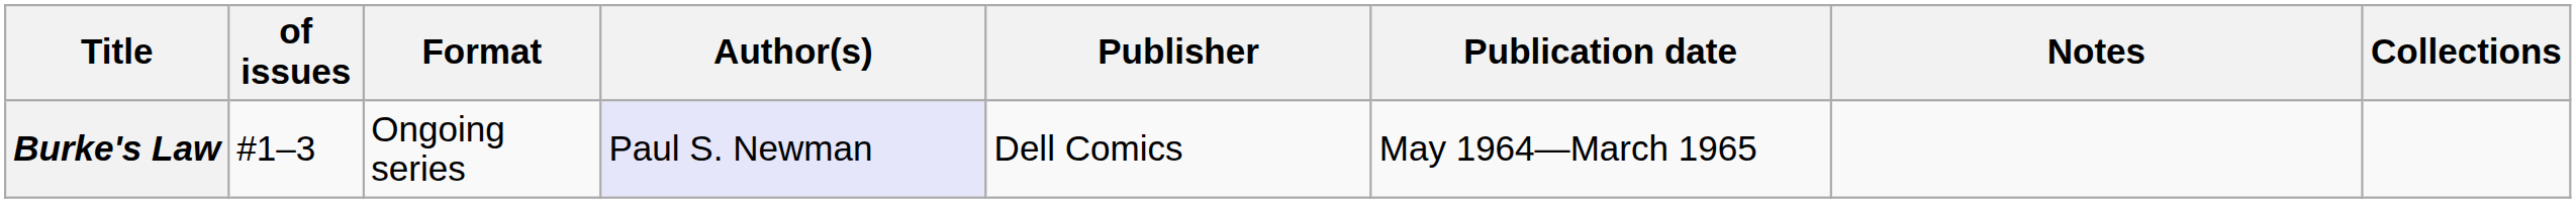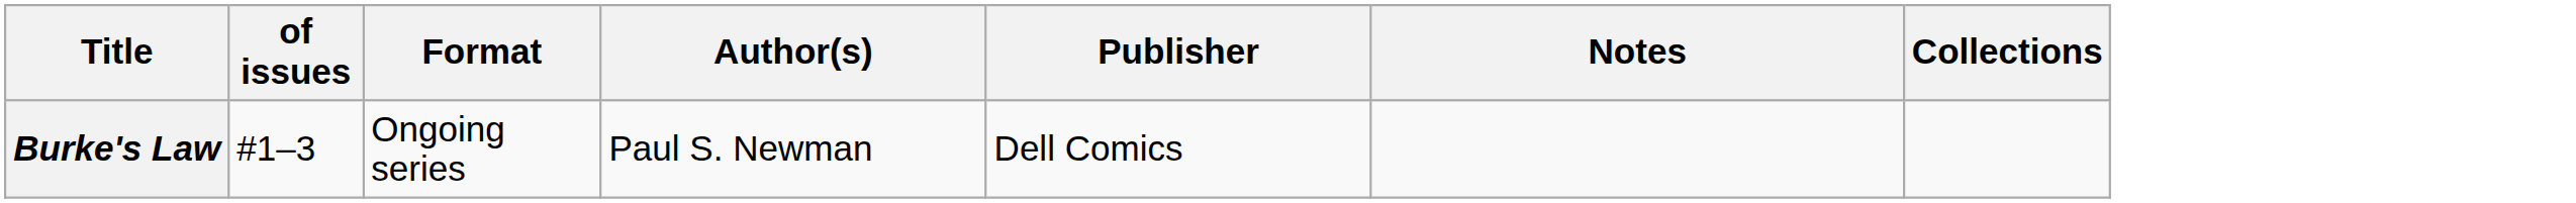 <table class="wikitable">
 <tr>
 <th>Title</th>
 <th style="width:40pt"> of issues</th>
 <th style="width:75pt">Format</th>
 <th style="width:125pt">Author(s)</th>
 <th style="width:125pt">Publisher</th>
-<th style="width:150pt">Publication date</th>
 <th style="width:175pt">Notes</th>
 <th>Collections</th>
 </tr>
 <tr>
 <th><em>Burke's Law</em></th>
 <td>#1–3</td>
 <td>Ongoing series</td>
-<td style="background: lavender;">Paul S. Newman</td>
+<td>Paul S. Newman</td>
 <td>Dell Comics</td>
-<td>May 1964—March 1965</td>
 <td></td>
 <td></td>
 </tr>
 </table>
